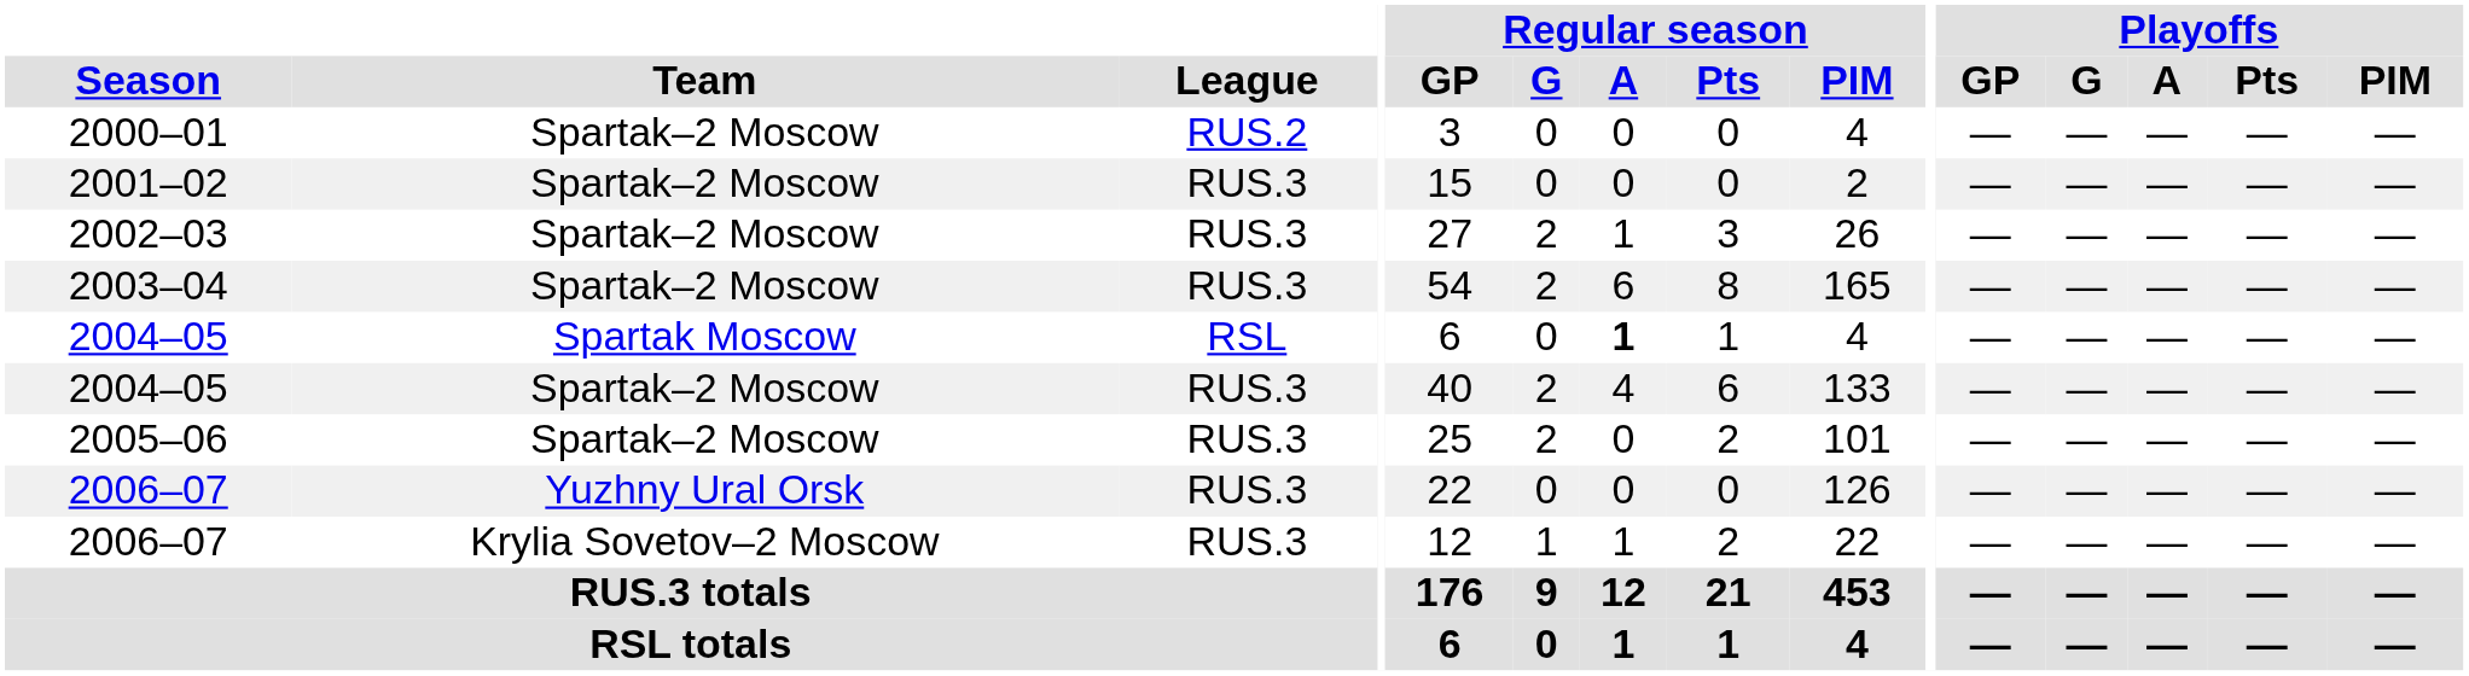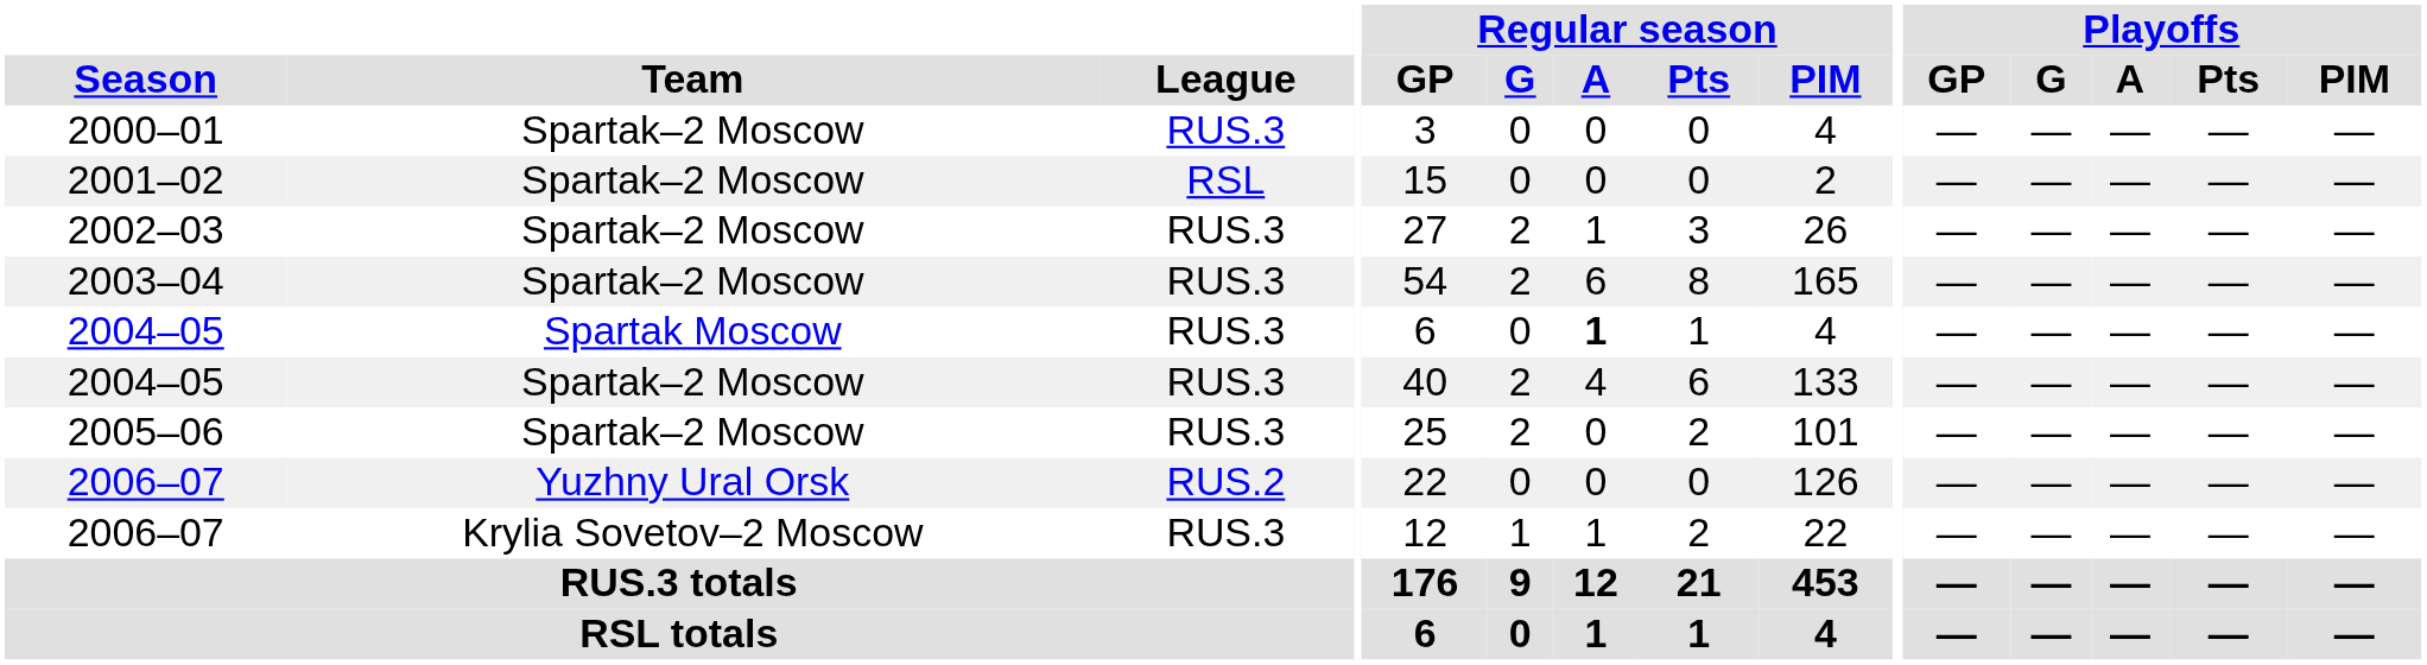 <table border="0" cellpadding="1" cellspacing="0" style="text-align:center; width:60em">
 <tr bgcolor="#e0e0e0">
 <th colspan="3" bgcolor="#ffffff"></th>
 <th rowspan="99" bgcolor="#ffffff"></th>
 <th colspan="5"><a href='#'>Regular season</a></th>
 <th rowspan="99" bgcolor="#ffffff"></th>
 <th colspan="5"><a href='#'>Playoffs</a></th>
 </tr>
 <tr bgcolor="#e0e0e0">
 <th><a href='#'>Season</a></th>
 <th>Team</th>
 <th>League</th>
 <th>GP</th>
 <th><a href='#'>G</a></th>
 <th><a href='#'>A</a></th>
 <th><a href='#'>Pts</a></th>
 <th><a href='#'>PIM</a></th>
 <th>GP</th>
 <th>G</th>
 <th>A</th>
 <th>Pts</th>
 <th>PIM</th>
 </tr>
 <tr>
 <td>2000–01</td>
 <td>Spartak–2 Moscow</td>
-<td><a href='#'>RUS.2</a></td>
+<td><a href='#'>RUS.3</a></td>
 <td>3</td>
 <td>0</td>
 <td>0</td>
 <td>0</td>
 <td>4</td>
 <td>—</td>
 <td>—</td>
 <td>—</td>
 <td>—</td>
 <td>—</td>
 </tr>
 <tr bgcolor="#f0f0f0">
 <td>2001–02</td>
 <td>Spartak–2 Moscow</td>
-<td>RUS.3</td>
+<td><a href='#'>RSL</a></td>
 <td>15</td>
 <td>0</td>
 <td>0</td>
 <td>0</td>
 <td>2</td>
 <td>—</td>
 <td>—</td>
 <td>—</td>
 <td>—</td>
 <td>—</td>
 </tr>
 <tr>
 <td>2002–03</td>
 <td>Spartak–2 Moscow</td>
 <td>RUS.3</td>
 <td>27</td>
 <td>2</td>
 <td>1</td>
 <td>3</td>
 <td>26</td>
 <td>—</td>
 <td>—</td>
 <td>—</td>
 <td>—</td>
 <td>—</td>
 </tr>
 <tr bgcolor="#f0f0f0">
 <td>2003–04</td>
 <td>Spartak–2 Moscow</td>
 <td>RUS.3</td>
 <td>54</td>
 <td>2</td>
 <td>6</td>
 <td>8</td>
 <td>165</td>
 <td>—</td>
 <td>—</td>
 <td>—</td>
 <td>—</td>
 <td>—</td>
 </tr>
 <tr>
 <td><a href='#'>2004–05</a></td>
 <td><a href='#'>Spartak Moscow</a></td>
-<td><a href='#'>RSL</a></td>
+<td>RUS.3</td>
 <td>6</td>
 <td>0</td>
 <td><strong>1</strong></td>
 <td>1</td>
 <td>4</td>
 <td>—</td>
 <td>—</td>
 <td>—</td>
 <td>—</td>
 <td>—</td>
 </tr>
 <tr bgcolor="#f0f0f0">
 <td>2004–05</td>
 <td>Spartak–2 Moscow</td>
 <td>RUS.3</td>
 <td>40</td>
 <td>2</td>
 <td>4</td>
 <td>6</td>
 <td>133</td>
 <td>—</td>
 <td>—</td>
 <td>—</td>
 <td>—</td>
 <td>—</td>
 </tr>
 <tr>
 <td>2005–06</td>
 <td>Spartak–2 Moscow</td>
 <td>RUS.3</td>
 <td>25</td>
 <td>2</td>
 <td>0</td>
 <td>2</td>
 <td>101</td>
 <td>—</td>
 <td>—</td>
 <td>—</td>
 <td>—</td>
 <td>—</td>
 </tr>
 <tr bgcolor="#f0f0f0">
 <td><a href='#'>2006–07</a></td>
 <td><a href='#'>Yuzhny Ural Orsk</a></td>
-<td>RUS.3</td>
+<td><a href='#'>RUS.2</a></td>
 <td>22</td>
 <td>0</td>
 <td>0</td>
 <td>0</td>
 <td>126</td>
 <td>—</td>
 <td>—</td>
 <td>—</td>
 <td>—</td>
 <td>—</td>
 </tr>
 <tr>
 <td>2006–07</td>
 <td>Krylia Sovetov–2 Moscow</td>
 <td>RUS.3</td>
 <td>12</td>
 <td>1</td>
 <td>1</td>
 <td>2</td>
 <td>22</td>
 <td>—</td>
 <td>—</td>
 <td>—</td>
 <td>—</td>
 <td>—</td>
 </tr>
 <tr bgcolor="#e0e0e0">
 <th colspan="3">RUS.3 totals</th>
 <th>176</th>
 <th>9</th>
 <th>12</th>
 <th>21</th>
 <th>453</th>
 <th>—</th>
 <th>—</th>
 <th>—</th>
 <th>—</th>
 <th>—</th>
 </tr>
 <tr bgcolor="#e0e0e0">
 <th colspan="3">RSL totals</th>
 <th>6</th>
 <th>0</th>
 <th>1</th>
 <th>1</th>
 <th>4</th>
 <th>—</th>
 <th>—</th>
 <th>—</th>
 <th>—</th>
 <th>—</th>
 </tr>
 </table>
